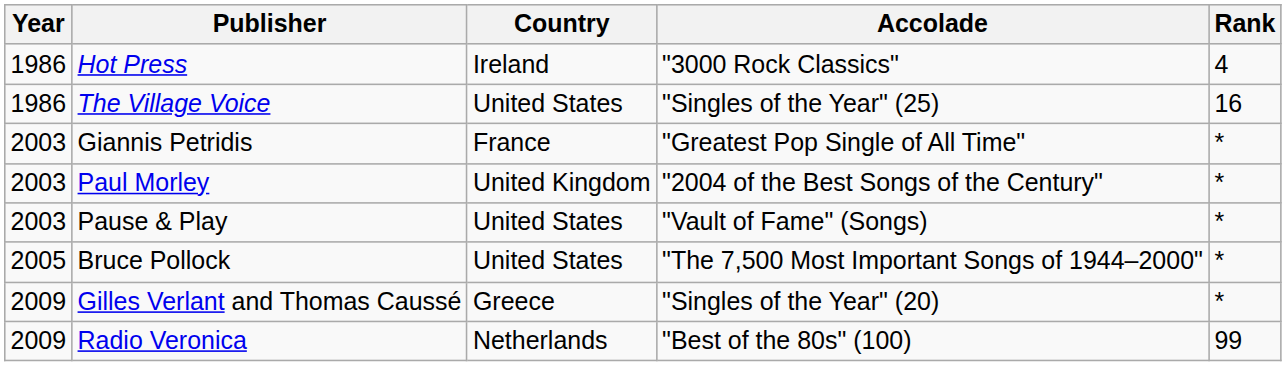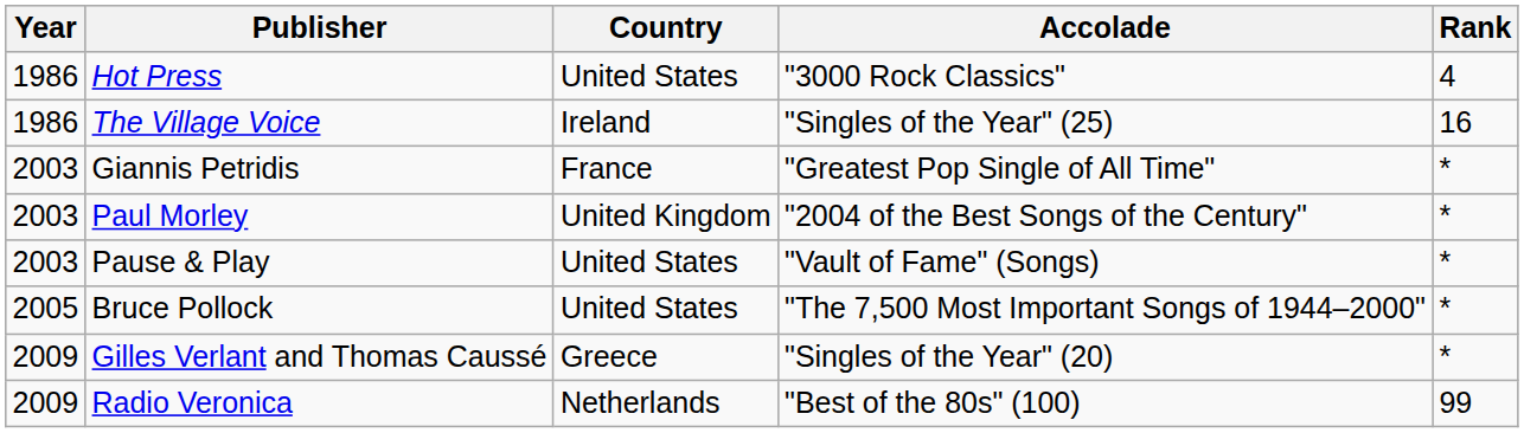 <table class="wikitable sortable">
 <tr>
 <th>Year</th>
 <th>Publisher</th>
 <th>Country</th>
 <th>Accolade</th>
 <th>Rank</th>
 </tr>
 <tr>
 <td>1986</td>
 <td><em><a href='#'>Hot Press</a></em></td>
-<td>Ireland</td>
+<td>United States</td>
 <td>"3000 Rock Classics"</td>
 <td>4</td>
 </tr>
 <tr>
 <td>1986</td>
 <td><em><a href='#'>The Village Voice</a></em></td>
-<td>United States</td>
+<td>Ireland</td>
 <td>"Singles of the Year" (25)</td>
 <td>16</td>
 </tr>
 <tr>
 <td>2003</td>
 <td>Giannis Petridis</td>
 <td>France</td>
 <td>"Greatest Pop Single of All Time"</td>
 <td>*</td>
 </tr>
 <tr>
 <td>2003</td>
 <td><a href='#'>Paul Morley</a></td>
 <td>United Kingdom</td>
 <td>"2004 of the Best Songs of the Century"</td>
 <td>*</td>
 </tr>
 <tr>
 <td>2003</td>
 <td>Pause & Play</td>
 <td>United States</td>
 <td>"Vault of Fame" (Songs)</td>
 <td>*</td>
 </tr>
 <tr>
 <td>2005</td>
 <td>Bruce Pollock</td>
 <td>United States</td>
 <td>"The 7,500 Most Important Songs of 1944–2000"</td>
 <td>*</td>
 </tr>
 <tr>
 <td>2009</td>
 <td><a href='#'>Gilles Verlant</a> and Thomas Caussé</td>
 <td>Greece</td>
 <td>"Singles of the Year" (20)</td>
 <td>*</td>
 </tr>
 <tr>
 <td>2009</td>
 <td><a href='#'>Radio Veronica</a></td>
 <td>Netherlands</td>
 <td>"Best of the 80s" (100)</td>
 <td>99</td>
 </tr>
 </table>
